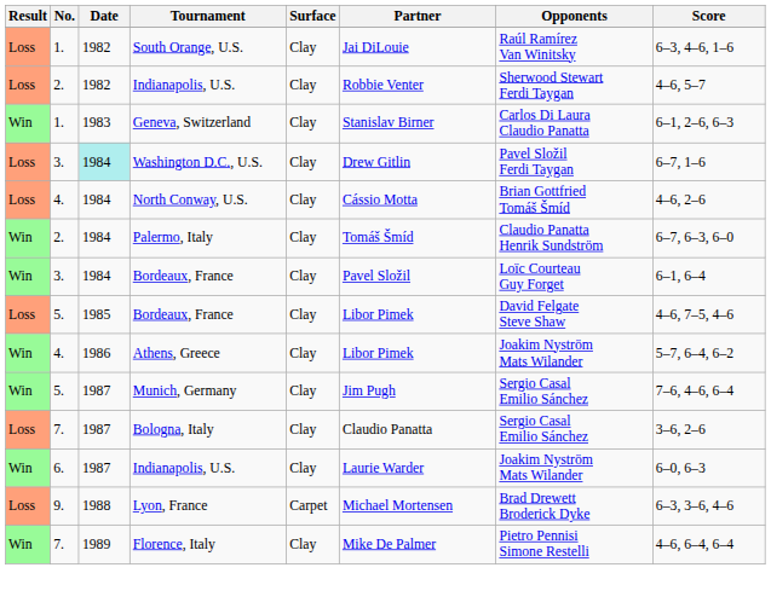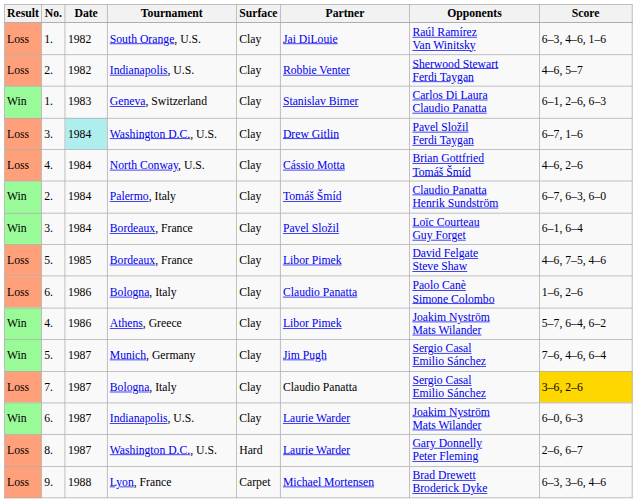 <table class="sortable wikitable">
 <tr>
 <th style="width:40px">Result</th>
 <th style="width:25px">No.</th>
 <th style="width:50px">Date</th>
 <th style="width:170px">Tournament</th>
 <th style="width:50px">Surface</th>
 <th style="width:170px">Partner</th>
 <th style="width:170px">Opponents</th>
 <th style="width:120px" class="unsortable">Score</th>
 </tr>
 <tr>
 </tr>
 <tr>
 <td style="background:#ffa07a;">Loss</td>
 <td>1.</td>
 <td>1982</td>
 <td><a href='#'>South Orange</a>, U.S.</td>
 <td>Clay</td>
 <td> <a href='#'>Jai DiLouie</a></td>
 <td> <a href='#'>Raúl Ramírez</a> <br>  <a href='#'>Van Winitsky</a></td>
 <td>6–3, 4–6, 1–6</td>
 </tr>
 <tr>
 <td style="background:#ffa07a;">Loss</td>
 <td>2.</td>
 <td>1982</td>
 <td><a href='#'>Indianapolis</a>, U.S.</td>
 <td>Clay</td>
 <td> <a href='#'>Robbie Venter</a></td>
 <td> <a href='#'>Sherwood Stewart</a> <br>  <a href='#'>Ferdi Taygan</a></td>
 <td>4–6, 5–7</td>
 </tr>
 <tr>
 <td style="background:#98fb98;">Win</td>
 <td>1.</td>
 <td>1983</td>
 <td><a href='#'>Geneva</a>, Switzerland</td>
 <td>Clay</td>
 <td> <a href='#'>Stanislav Birner</a></td>
 <td> <a href='#'>Carlos Di Laura</a> <br>  <a href='#'>Claudio Panatta</a></td>
 <td>6–1, 2–6, 6–3</td>
 </tr>
 <tr>
 <td style="background:#ffa07a;">Loss</td>
 <td>3.</td>
 <td style="background: paleturquoise;">1984</td>
 <td><a href='#'>Washington D.C.</a>, U.S.</td>
 <td>Clay</td>
 <td> <a href='#'>Drew Gitlin</a></td>
 <td> <a href='#'>Pavel Složil</a> <br>  <a href='#'>Ferdi Taygan</a></td>
 <td>6–7, 1–6</td>
 </tr>
 <tr>
 <td style="background:#ffa07a;">Loss</td>
 <td>4.</td>
 <td>1984</td>
 <td><a href='#'>North Conway</a>, U.S.</td>
 <td>Clay</td>
 <td> <a href='#'>Cássio Motta</a></td>
 <td> <a href='#'>Brian Gottfried</a> <br>  <a href='#'>Tomáš Šmíd</a></td>
 <td>4–6, 2–6</td>
 </tr>
 <tr>
 <td style="background:#98fb98;">Win</td>
 <td>2.</td>
 <td>1984</td>
 <td><a href='#'>Palermo</a>, Italy</td>
 <td>Clay</td>
 <td> <a href='#'>Tomáš Šmíd</a></td>
 <td> <a href='#'>Claudio Panatta</a> <br>  <a href='#'>Henrik Sundström</a></td>
 <td>6–7, 6–3, 6–0</td>
 </tr>
 <tr>
 <td style="background:#98fb98;">Win</td>
 <td>3.</td>
 <td>1984</td>
 <td><a href='#'>Bordeaux</a>, France</td>
 <td>Clay</td>
 <td> <a href='#'>Pavel Složil</a></td>
 <td> <a href='#'>Loïc Courteau</a> <br>  <a href='#'>Guy Forget</a></td>
 <td>6–1, 6–4</td>
 </tr>
 <tr>
 <td style="background:#ffa07a;">Loss</td>
 <td>5.</td>
 <td>1985</td>
 <td><a href='#'>Bordeaux</a>, France</td>
 <td>Clay</td>
 <td> <a href='#'>Libor Pimek</a></td>
 <td> <a href='#'>David Felgate</a> <br>  <a href='#'>Steve Shaw</a></td>
 <td>4–6, 7–5, 4–6</td>
 </tr>
 <tr>
+<td style="background:#ffa07a;">Loss</td>
+<td>6.</td>
+<td>1986</td>
+<td><a href='#'>Bologna</a>, Italy</td>
+<td>Clay</td>
+<td> <a href='#'>Claudio Panatta</a></td>
+<td> <a href='#'>Paolo Canè</a> <br>  <a href='#'>Simone Colombo</a></td>
+<td>1–6, 2–6</td>
+</tr>
+<tr>
 <td style="background:#98fb98;">Win</td>
 <td>4.</td>
 <td>1986</td>
 <td><a href='#'>Athens</a>, Greece</td>
 <td>Clay</td>
 <td> <a href='#'>Libor Pimek</a></td>
 <td> <a href='#'>Joakim Nyström</a> <br>  <a href='#'>Mats Wilander</a></td>
 <td>5–7, 6–4, 6–2</td>
 </tr>
 <tr>
 <td style="background:#98fb98;">Win</td>
 <td>5.</td>
 <td>1987</td>
 <td><a href='#'>Munich</a>, Germany</td>
 <td>Clay</td>
 <td> <a href='#'>Jim Pugh</a></td>
 <td> <a href='#'>Sergio Casal</a> <br>  <a href='#'>Emilio Sánchez</a></td>
 <td>7–6, 4–6, 6–4</td>
 </tr>
 <tr>
 <td style="background:#ffa07a;">Loss</td>
 <td>7.</td>
 <td>1987</td>
 <td><a href='#'>Bologna</a>, Italy</td>
 <td>Clay</td>
 <td> Claudio Panatta</td>
 <td> <a href='#'>Sergio Casal</a> <br>  <a href='#'>Emilio Sánchez</a></td>
-<td>3–6, 2–6</td>
+<td style="background: gold;">3–6, 2–6</td>
 </tr>
 <tr>
 <td style="background:#98fb98;">Win</td>
 <td>6.</td>
 <td>1987</td>
 <td><a href='#'>Indianapolis</a>, U.S.</td>
 <td>Clay</td>
 <td> <a href='#'>Laurie Warder</a></td>
 <td> <a href='#'>Joakim Nyström</a> <br>  <a href='#'>Mats Wilander</a></td>
 <td>6–0, 6–3</td>
 </tr>
 <tr>
 <td style="background:#ffa07a;">Loss</td>
+<td>8.</td>
+<td>1987</td>
+<td><a href='#'>Washington D.C.</a>, U.S.</td>
+<td>Hard</td>
+<td> <a href='#'>Laurie Warder</a></td>
+<td> <a href='#'>Gary Donnelly</a> <br>  <a href='#'>Peter Fleming</a></td>
+<td>2–6, 6–7</td>
+</tr>
+<tr>
+<td style="background:#ffa07a;">Loss</td>
 <td>9.</td>
 <td>1988</td>
 <td><a href='#'>Lyon</a>, France</td>
 <td>Carpet</td>
 <td> <a href='#'>Michael Mortensen</a></td>
 <td> <a href='#'>Brad Drewett</a> <br>  <a href='#'>Broderick Dyke</a></td>
 <td>6–3, 3–6, 4–6</td>
 </tr>
-<tr>
-<td style="background:#98fb98;">Win</td>
-<td>7.</td>
-<td>1989</td>
-<td><a href='#'>Florence</a>, Italy</td>
-<td>Clay</td>
-<td> <a href='#'>Mike De Palmer</a></td>
-<td> <a href='#'>Pietro Pennisi</a> <br>  <a href='#'>Simone Restelli</a></td>
-<td>4–6, 6–4, 6–4</td>
-</tr>
 </table>
